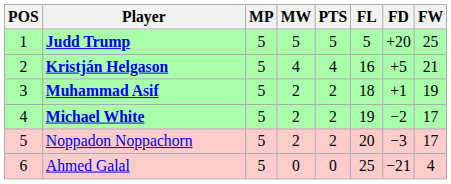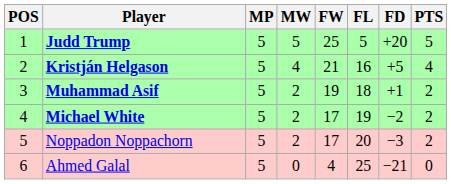 <table class="wikitable" style="text-align: center;">
 <tr>
 <th width=25>POS</th>
 <th width=200>Player</th>
 <th width=25>MP</th>
 <th width=25>MW</th>
-<th width=25>PTS</th>
+<th width=25>FW</th>
 <th width=25>FL</th>
 <th width=25>FD</th>
-<th width=25>FW</th>
+<th width=25>PTS</th>
 </tr>
 <tr style="background:#aaffaa;">
 <td>1</td>
 <td style="text-align:left;"> <strong><a href='#'>Judd Trump</a></strong></td>
 <td>5</td>
 <td>5</td>
-<td>5</td>
+<td>25</td>
 <td>5</td>
 <td>+20</td>
-<td>25</td>
+<td>5</td>
 </tr>
 <tr style="background:#aaffaa;">
 <td>2</td>
 <td style="text-align:left;"> <strong><a href='#'>Kristján Helgason</a></strong></td>
 <td>5</td>
 <td>4</td>
-<td>4</td>
+<td>21</td>
 <td>16</td>
 <td>+5</td>
-<td>21</td>
+<td>4</td>
 </tr>
 <tr style="background:#aaffaa;">
 <td>3</td>
 <td style="text-align:left;"> <strong><a href='#'>Muhammad Asif</a></strong></td>
 <td>5</td>
 <td>2</td>
-<td>2</td>
+<td>19</td>
 <td>18</td>
 <td>+1</td>
-<td>19</td>
+<td>2</td>
 </tr>
 <tr style="background:#aaffaa;">
 <td>4</td>
 <td style="text-align:left;"> <strong><a href='#'>Michael White</a></strong></td>
 <td>5</td>
 <td>2</td>
-<td>2</td>
+<td>17</td>
 <td>19</td>
 <td>−2</td>
-<td>17</td>
+<td>2</td>
 </tr>
 <tr style="background:#fcc;">
 <td>5</td>
 <td style="text-align:left;"> <a href='#'>Noppadon Noppachorn</a></td>
 <td>5</td>
 <td>2</td>
-<td>2</td>
+<td>17</td>
 <td>20</td>
 <td>−3</td>
-<td>17</td>
+<td>2</td>
 </tr>
 <tr style="background:#fcc;">
 <td>6</td>
 <td style="text-align:left;"> <a href='#'>Ahmed Galal</a></td>
 <td>5</td>
 <td>0</td>
-<td>0</td>
+<td>4</td>
 <td>25</td>
 <td>−21</td>
-<td>4</td>
+<td>0</td>
 </tr>
 </table>
